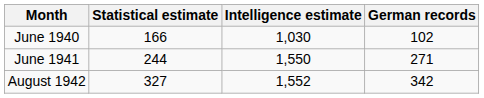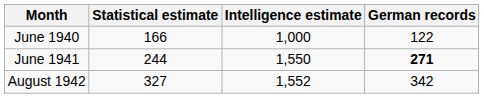 <table class="wikitable">
 <tr align=center>
 <th>Month</th>
 <th>Statistical estimate</th>
 <th>Intelligence estimate</th>
 <th>German records</th>
 </tr>
 <tr align=center>
 <td>June 1940</td>
 <td>166</td>
-<td>1,030</td>
-<td>102</td>
+<td>1,000</td>
+<td>122</td>
 </tr>
 <tr align=center>
 <td>June 1941</td>
 <td>244</td>
 <td>1,550</td>
-<td>271</td>
+<td><strong>271</strong></td>
 </tr>
 <tr align=center>
 <td>August 1942</td>
 <td>327</td>
 <td>1,552</td>
 <td>342</td>
 </tr>
 </table>
